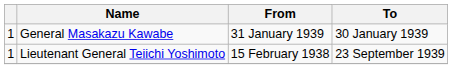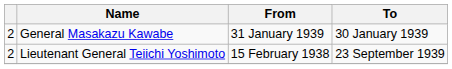 <table class=wikitable>
 <tr>
 <th></th>
 <th>Name</th>
 <th>From</th>
 <th>To</th>
 </tr>
 <tr>
-<td>1</td>
+<td>2</td>
 <td>General <a href='#'>Masakazu Kawabe</a></td>
 <td>31 January 1939</td>
 <td>30 January 1939</td>
 </tr>
 <tr>
-<td>1</td>
+<td>2</td>
 <td>Lieutenant General  <a href='#'>Teiichi Yoshimoto</a></td>
 <td>15 February 1938</td>
 <td>23 September 1939</td>
 </tr>
 <tr>
 </tr>
 </table>
